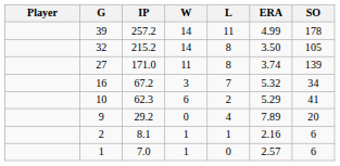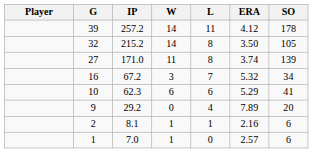 <table class="wikitable sortable">
 <tr>
 <th bgcolor="#DDDDFF" width="16%">Player</th>
 <th bgcolor="#DDDDFF" width="9%">G</th>
 <th bgcolor="#DDDDFF" width="9%">IP</th>
 <th bgcolor="#DDDDFF" width="9%">W</th>
 <th bgcolor="#DDDDFF" width="9%">L</th>
 <th bgcolor="#DDDDFF" width="9%">ERA</th>
 <th bgcolor="#DDDDFF" width="9%">SO</th>
 </tr>
 <tr align="center">
 <td></td>
 <td>39</td>
 <td>257.2</td>
 <td>14</td>
 <td>11</td>
-<td>4.99</td>
+<td>4.12</td>
 <td>178</td>
 </tr>
 <tr align="center">
 <td></td>
 <td>32</td>
 <td>215.2</td>
 <td>14</td>
 <td>8</td>
 <td>3.50</td>
 <td>105</td>
 </tr>
 <tr align="center">
 <td></td>
 <td>27</td>
 <td>171.0</td>
 <td>11</td>
 <td>8</td>
 <td>3.74</td>
 <td>139</td>
 </tr>
 <tr align="center">
 <td></td>
 <td>16</td>
 <td>67.2</td>
 <td>3</td>
 <td>7</td>
 <td>5.32</td>
 <td>34</td>
 </tr>
 <tr align="center">
 <td></td>
 <td>10</td>
 <td>62.3</td>
 <td>6</td>
-<td>2</td>
+<td>6</td>
 <td>5.29</td>
 <td>41</td>
 </tr>
 <tr align="center">
 <td></td>
 <td>9</td>
 <td>29.2</td>
 <td>0</td>
 <td>4</td>
 <td>7.89</td>
 <td>20</td>
 </tr>
 <tr align="center">
 <td></td>
 <td>2</td>
 <td>8.1</td>
 <td>1</td>
 <td>1</td>
 <td>2.16</td>
 <td>6</td>
 </tr>
 <tr align="center">
 <td></td>
 <td>1</td>
 <td>7.0</td>
 <td>1</td>
 <td>0</td>
 <td>2.57</td>
 <td>6</td>
 </tr>
 </table>
